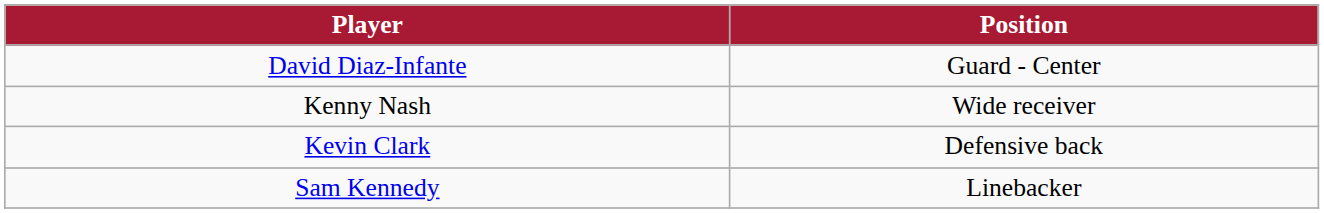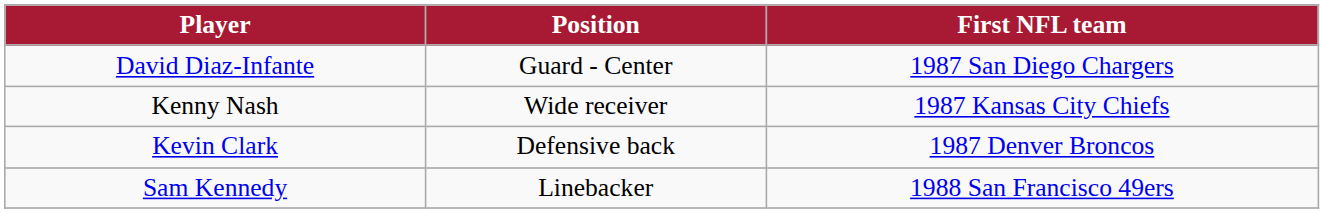 <table class="wikitable" width="65%">
 <tr align="center" style="background:#A81933;color:#FFFFFF;">
 <td><strong>Player</strong></td>
 <td><strong>Position</strong></td>
+<td><strong>First NFL team</strong></td>
 </tr>
 <tr align="center" bgcolor="">
 <td><a href='#'>David Diaz-Infante</a></td>
 <td>Guard - Center</td>
+<td><a href='#'>1987 San Diego Chargers</a></td>
 </tr>
 <tr align="center" bgcolor="">
 <td>Kenny Nash</td>
 <td>Wide receiver</td>
+<td><a href='#'>1987 Kansas City Chiefs</a></td>
 </tr>
 <tr align="center" bgcolor="">
 <td><a href='#'>Kevin Clark</a></td>
 <td>Defensive back</td>
+<td><a href='#'>1987 Denver Broncos</a></td>
 </tr>
 <tr align="center" bgcolor="">
 <td><a href='#'>Sam Kennedy</a></td>
 <td>Linebacker</td>
+<td><a href='#'>1988 San Francisco 49ers</a></td>
 </tr>
 </table>
